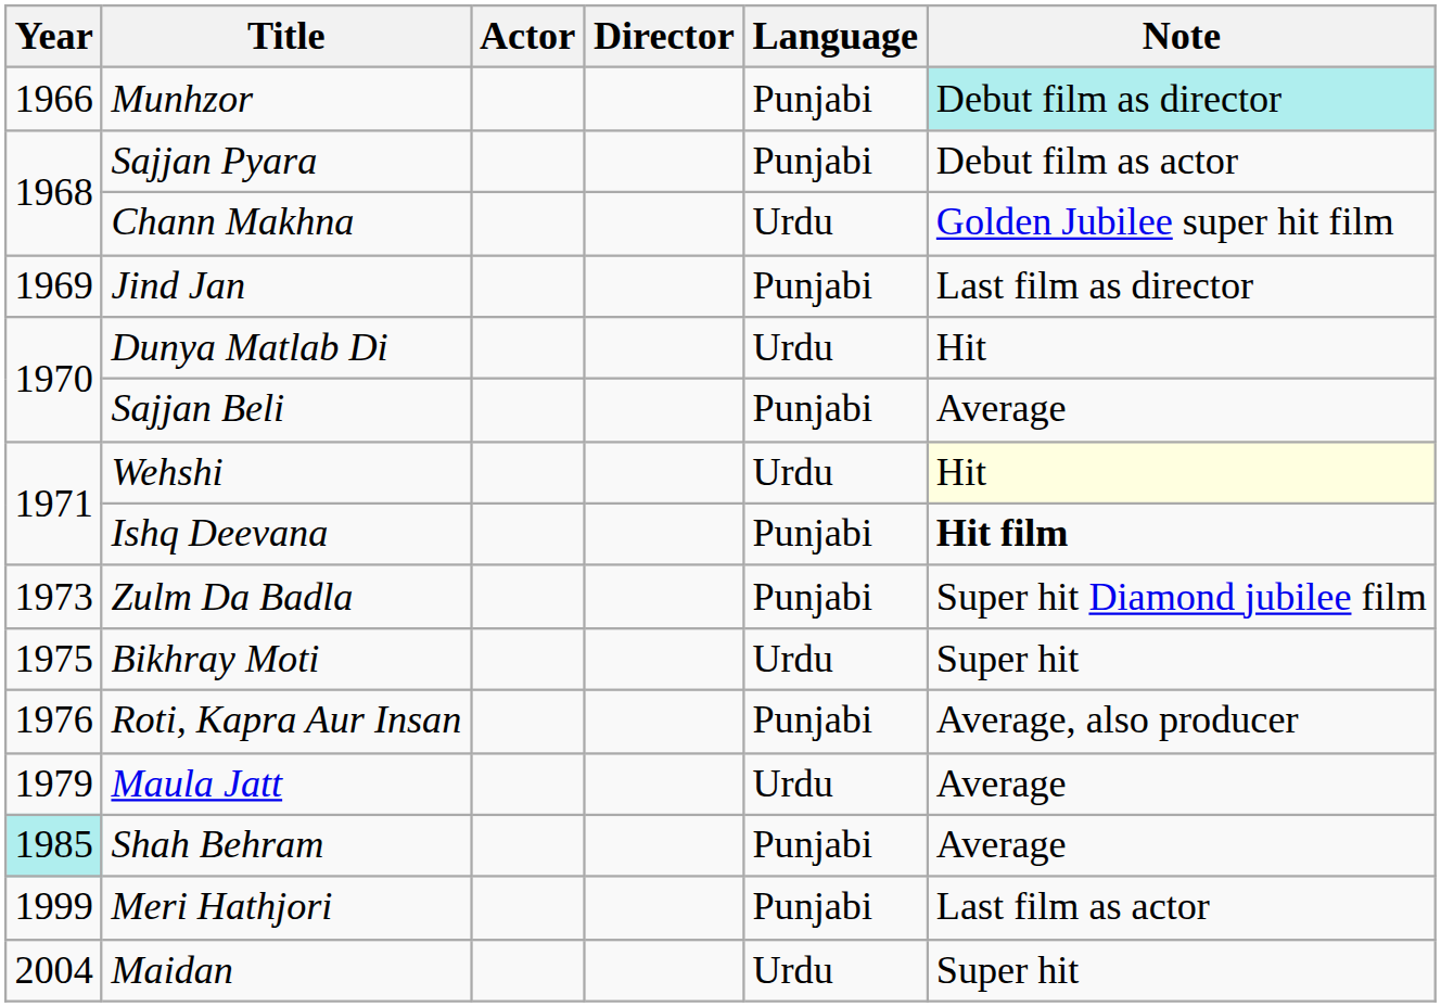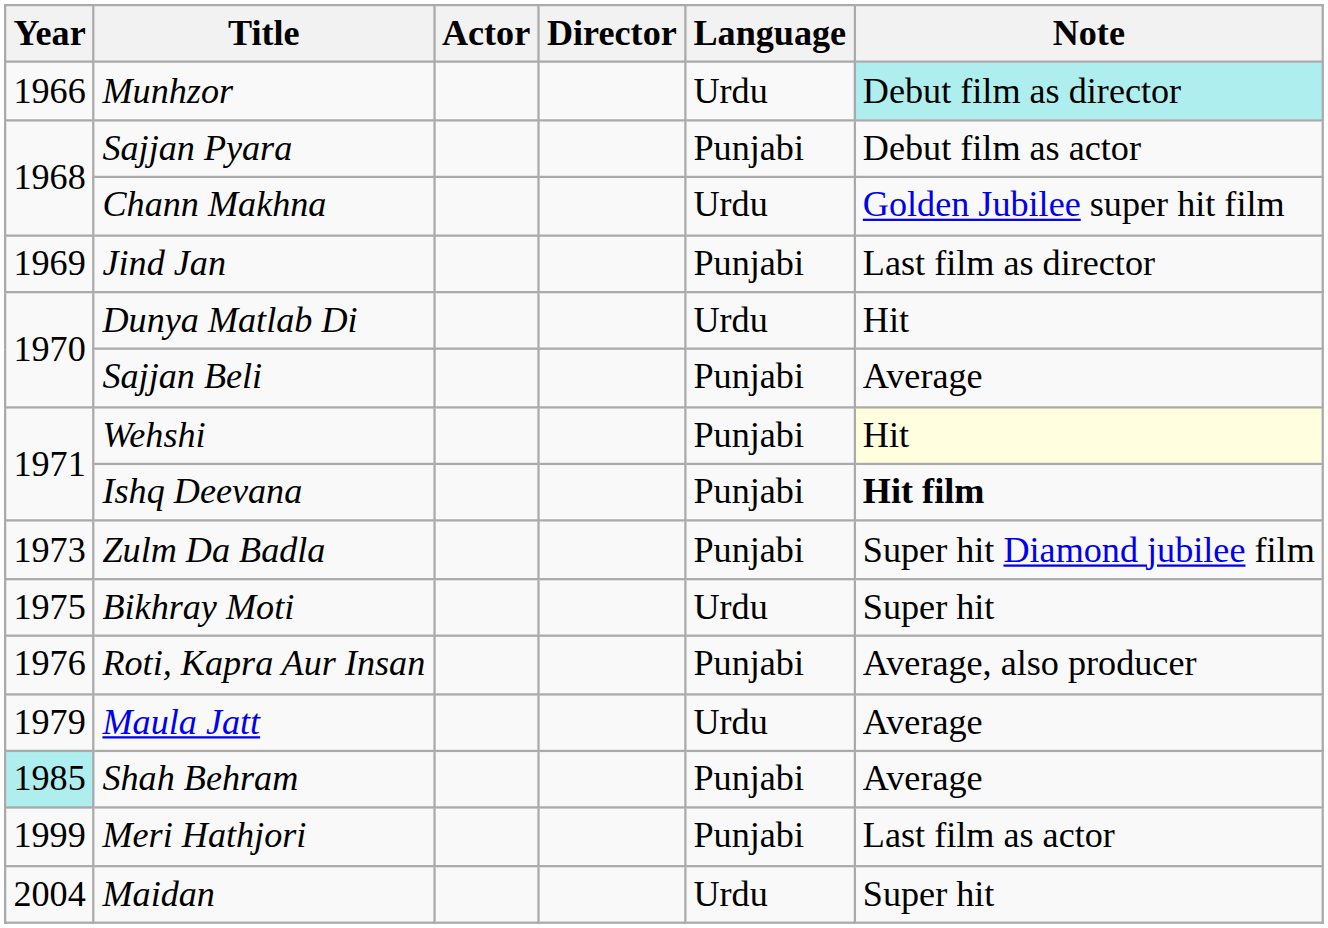 <table class="wikitable sortable">
 <tr>
 <th>Year</th>
 <th>Title</th>
 <th>Actor</th>
 <th>Director</th>
 <th>Language</th>
 <th>Note</th>
 </tr>
 <tr>
 <td>1966</td>
 <td><em>Munhzor</em></td>
 <td></td>
 <td></td>
-<td>Punjabi</td>
+<td>Urdu</td>
 <td style="background: paleturquoise;">Debut film as director</td>
 </tr>
 <tr>
 <td rowspan="2">1968</td>
 <td><em>Sajjan Pyara</em></td>
 <td></td>
 <td></td>
 <td>Punjabi</td>
 <td>Debut film as actor</td>
 </tr>
 <tr>
 <td><em>Chann Makhna</em></td>
 <td></td>
 <td></td>
 <td>Urdu</td>
 <td><a href='#'>Golden Jubilee</a> super hit film</td>
 </tr>
 <tr>
 <td>1969</td>
 <td><em>Jind Jan</em></td>
 <td></td>
 <td></td>
 <td>Punjabi</td>
 <td>Last film as director</td>
 </tr>
 <tr>
 <td rowspan="2">1970</td>
 <td><em>Dunya Matlab Di</em></td>
 <td></td>
 <td></td>
 <td>Urdu</td>
 <td>Hit</td>
 </tr>
 <tr>
 <td><em>Sajjan Beli</em></td>
 <td></td>
 <td></td>
 <td>Punjabi</td>
 <td>Average</td>
 </tr>
 <tr>
 <td rowspan="2">1971</td>
 <td><em>Wehshi</em></td>
 <td></td>
 <td></td>
-<td>Urdu</td>
+<td>Punjabi</td>
 <td style="background: lightyellow;">Hit</td>
 </tr>
 <tr>
 <td><em>Ishq Deevana</em></td>
 <td></td>
 <td></td>
 <td>Punjabi</td>
 <td><strong>Hit film</strong></td>
 </tr>
 <tr>
 <td>1973</td>
 <td><em>Zulm Da Badla</em></td>
 <td></td>
 <td></td>
 <td>Punjabi</td>
 <td>Super hit <a href='#'>Diamond jubilee</a> film</td>
 </tr>
 <tr>
 <td>1975</td>
 <td><em>Bikhray Moti</em></td>
 <td></td>
 <td></td>
 <td>Urdu</td>
 <td>Super hit</td>
 </tr>
 <tr>
 <td>1976</td>
 <td><em>Roti, Kapra Aur Insan</em></td>
 <td></td>
 <td></td>
 <td>Punjabi</td>
 <td>Average, also producer</td>
 </tr>
 <tr>
 <td>1979</td>
 <td><em><a href='#'>Maula Jatt</a></em></td>
 <td></td>
 <td></td>
 <td>Urdu</td>
 <td>Average</td>
 </tr>
 <tr>
 <td style="background: paleturquoise;">1985</td>
 <td><em>Shah Behram</em></td>
 <td></td>
 <td></td>
 <td>Punjabi</td>
 <td>Average</td>
 </tr>
 <tr>
 <td>1999</td>
 <td><em>Meri Hathjori</em></td>
 <td></td>
 <td></td>
 <td>Punjabi</td>
 <td>Last film as actor</td>
 </tr>
 <tr>
 <td>2004</td>
 <td><em>Maidan</em></td>
 <td></td>
 <td></td>
 <td>Urdu</td>
 <td>Super hit</td>
 </tr>
 </table>
